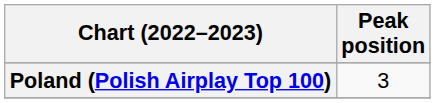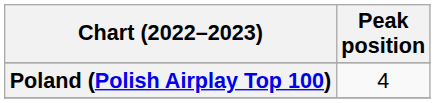 <table class="wikitable sortable plainrowheaders" style="text-align:center">
 <tr>
 <th scope="col">Chart (2022–2023)</th>
 <th scope="col">Peak<br>position</th>
 </tr>
 <tr>
 </tr>
 <tr>
 </tr>
 <tr>
 </tr>
 <tr>
 <th scope="row">Poland (<a href='#'>Polish Airplay Top 100</a>)</th>
-<td>3</td>
+<td>4</td>
 </tr>
 <tr>
 </tr>
 <tr>
 </tr>
 </table>
